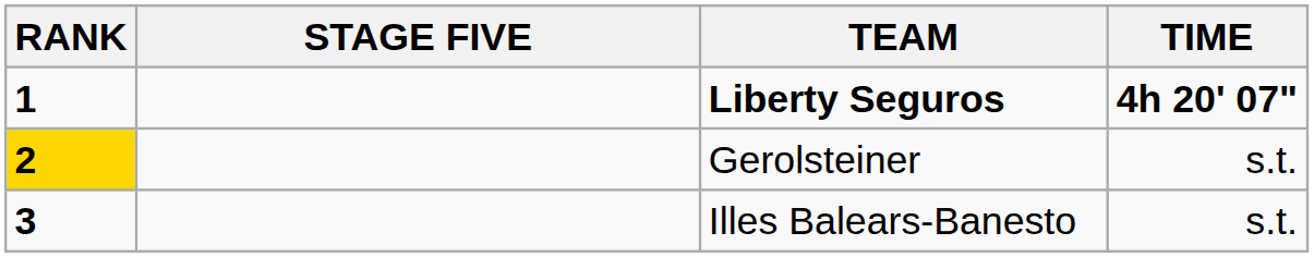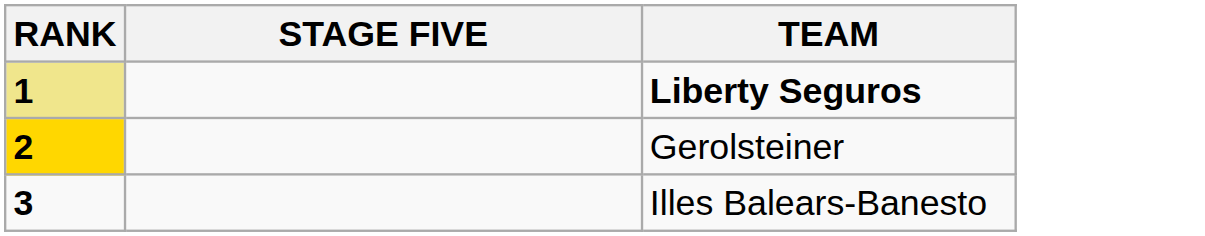 <table class="wikitable" style="font-size:95%;">
 <tr>
 <th>RANK</th>
 <th align="left" style="width: 14em">STAGE FIVE</th>
 <th align="left" style="width: 10em">TEAM</th>
-<th>TIME</th>
 </tr>
 <tr>
-<td><strong>1</strong></td>
+<td style="background: khaki;"><strong>1</strong></td>
 <td><strong></strong></td>
 <td><strong>Liberty Seguros</strong></td>
-<td align="right"><strong>4h 20' 07"</strong></td>
 </tr>
 <tr>
 <td style="background: gold;"><strong>2</strong></td>
 <td></td>
 <td>Gerolsteiner</td>
-<td align="right">s.t.</td>
 </tr>
 <tr>
 <td><strong>3</strong></td>
 <td></td>
 <td>Illes Balears-Banesto</td>
-<td align="right">s.t.</td>
 </tr>
 </table>
